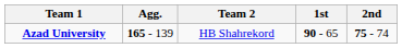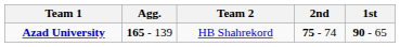 <table class="wikitable" style="text-align:center">
 <tr>
 <th width=150>Team 1</th>
 <th width=65>Agg.</th>
 <th width=150>Team 2</th>
+<th width=60>2nd</th>
 <th width=60>1st</th>
-<th width=60>2nd</th>
 </tr>
 <tr>
 <td><strong><a href='#'>Azad University</a></strong></td>
 <td><strong>165</strong> - 139</td>
 <td><a href='#'>HB Shahrekord</a></td>
+<td><strong>75</strong> - 74</td>
 <td><strong>90</strong> - 65</td>
-<td><strong>75</strong> - 74</td>
 </tr>
 </table>
